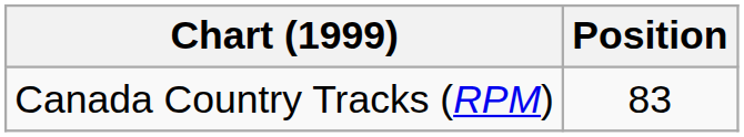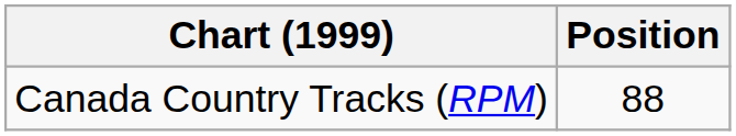 <table class="wikitable sortable">
 <tr>
 <th scope="col">Chart (1999)</th>
 <th scope="col">Position</th>
 </tr>
 <tr>
 <td>Canada Country Tracks (<em><a href='#'>RPM</a></em>)</td>
-<td align="center">83</td>
+<td align="center">88</td>
 </tr>
 </table>
